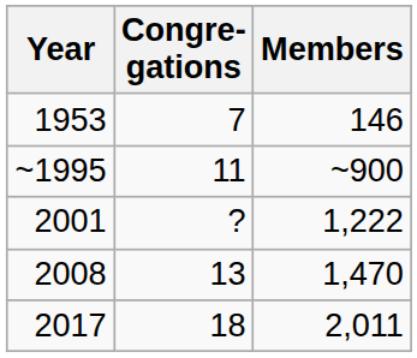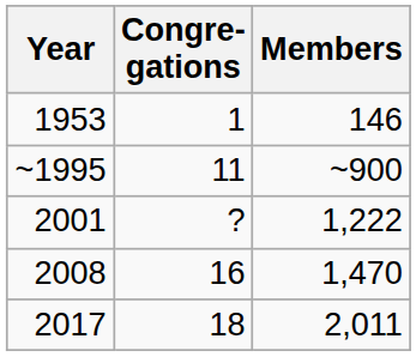 <table class="wikitable" ||  align="right">
 <tr>
 <th>Year</th>
 <th>Congre-<br>gations</th>
 <th>Members</th>
 </tr>
 <tr>
 <td align="right">1953</td>
-<td align="right">7</td>
+<td align="right">1</td>
 <td align="right">146</td>
 </tr>
 <tr>
 <td align="right">~1995</td>
 <td align="right">11</td>
 <td align="right">~900</td>
 </tr>
 <tr>
 <td align="right">2001</td>
 <td align="right">?</td>
 <td align="right">1,222</td>
 </tr>
 <tr>
 <td align="right">2008</td>
-<td align="right">13</td>
+<td align="right">16</td>
 <td align="right">1,470</td>
 </tr>
 <tr>
 <td align="right">2017</td>
 <td align="right">18</td>
 <td align="right">2,011</td>
 </tr>
 </table>
